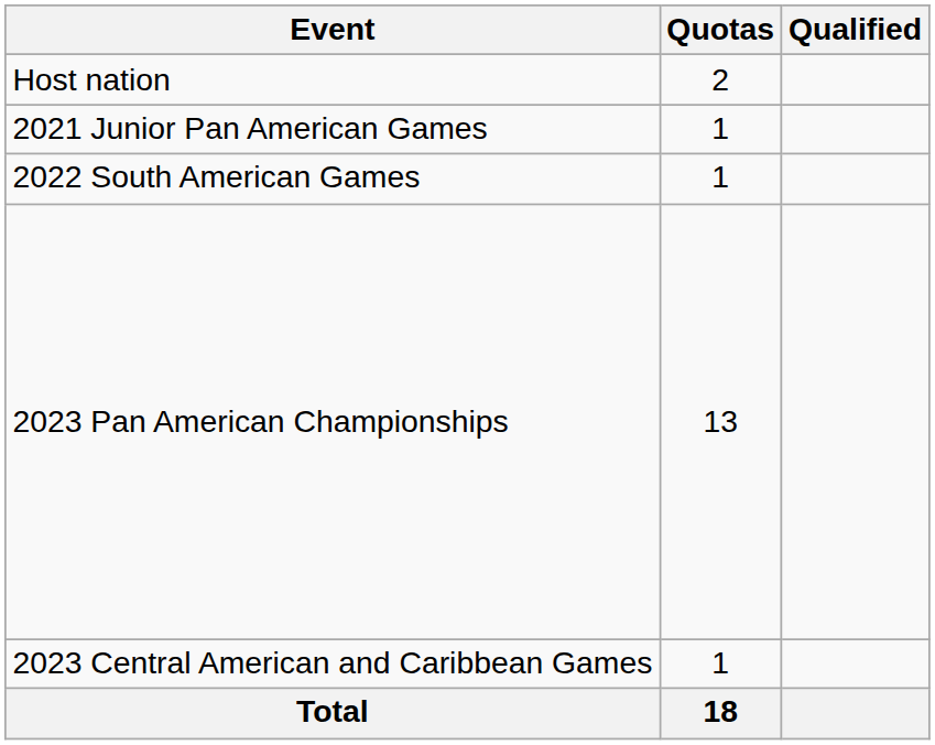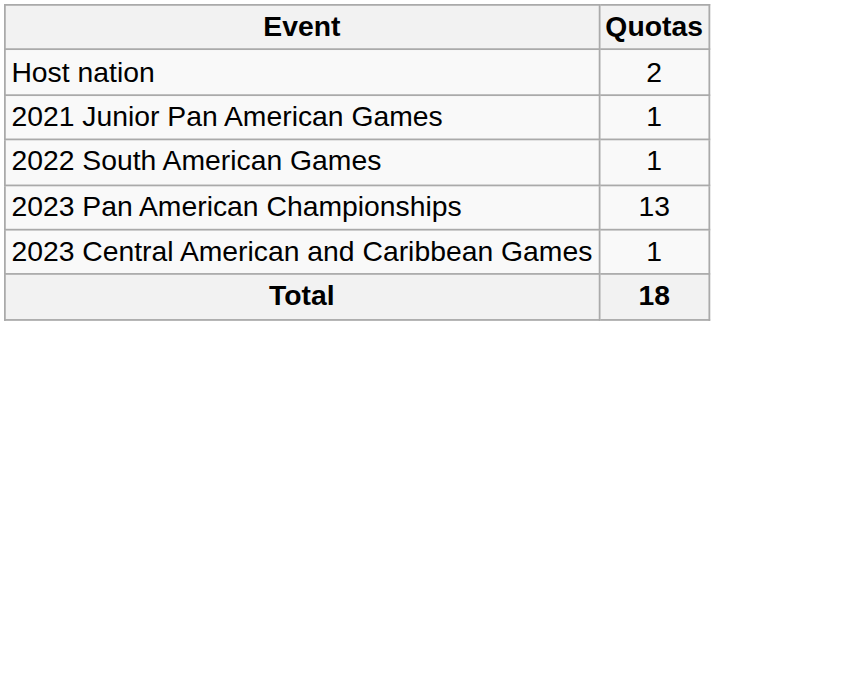 <table class="wikitable">
 <tr>
 <th>Event</th>
 <th>Quotas</th>
-<th>Qualified</th>
 </tr>
 <tr>
 <td>Host nation</td>
 <td style="text-align:center;">2</td>
-<td><br></td>
 </tr>
 <tr>
 <td>2021 Junior Pan American Games</td>
 <td style="text-align:center;">1</td>
-<td></td>
 </tr>
 <tr>
 <td>2022 South American Games</td>
 <td style="text-align:center;">1</td>
-<td></td>
 </tr>
 <tr>
 <td>2023 Pan American Championships</td>
 <td style="text-align:center;">13</td>
-<td><br><br><br><br><br><br><br><br><br><br><br><br></td>
 </tr>
 <tr>
 <td>2023 Central American and Caribbean Games</td>
 <td style="text-align:center;">1</td>
-<td></td>
 </tr>
 <tr>
 <th>Total</th>
 <th>18</th>
-<th></th>
 </tr>
 </table>
